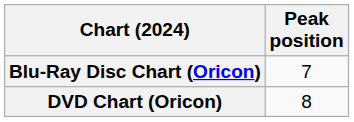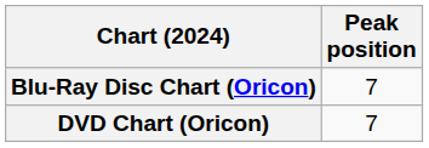 <table class="wikitable plainrowheaders" style="text-align:center">
 <tr>
 <th scope="col">Chart (2024)</th>
 <th scope="col">Peak<br> position</th>
 </tr>
 <tr>
 <th scope="row">Blu-Ray Disc Chart (<a href='#'>Oricon</a>)</th>
 <td>7</td>
 </tr>
 <tr>
 <th scope="row">DVD Chart (Oricon)</th>
-<td>8</td>
+<td>7</td>
 </tr>
 </table>
